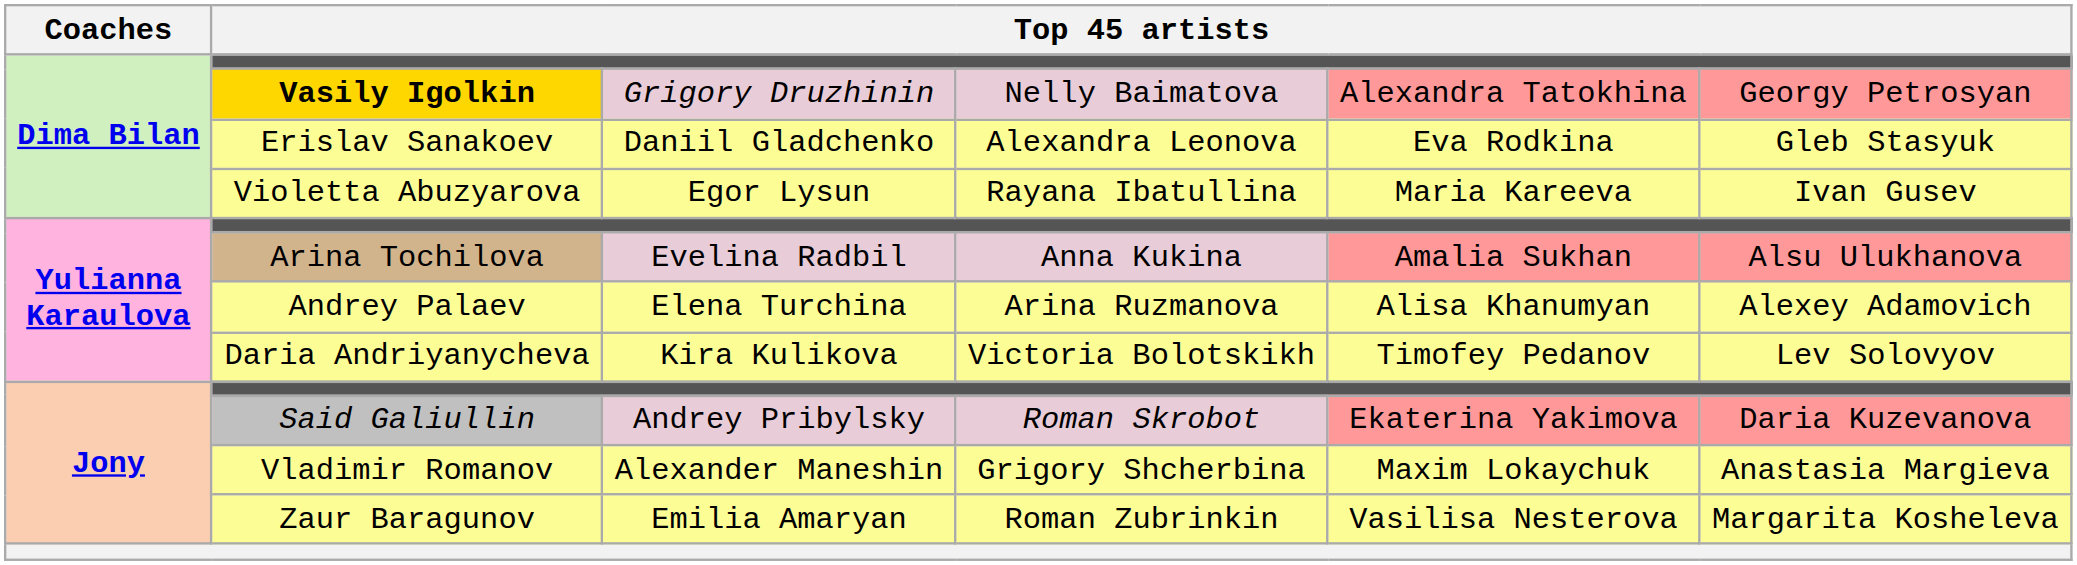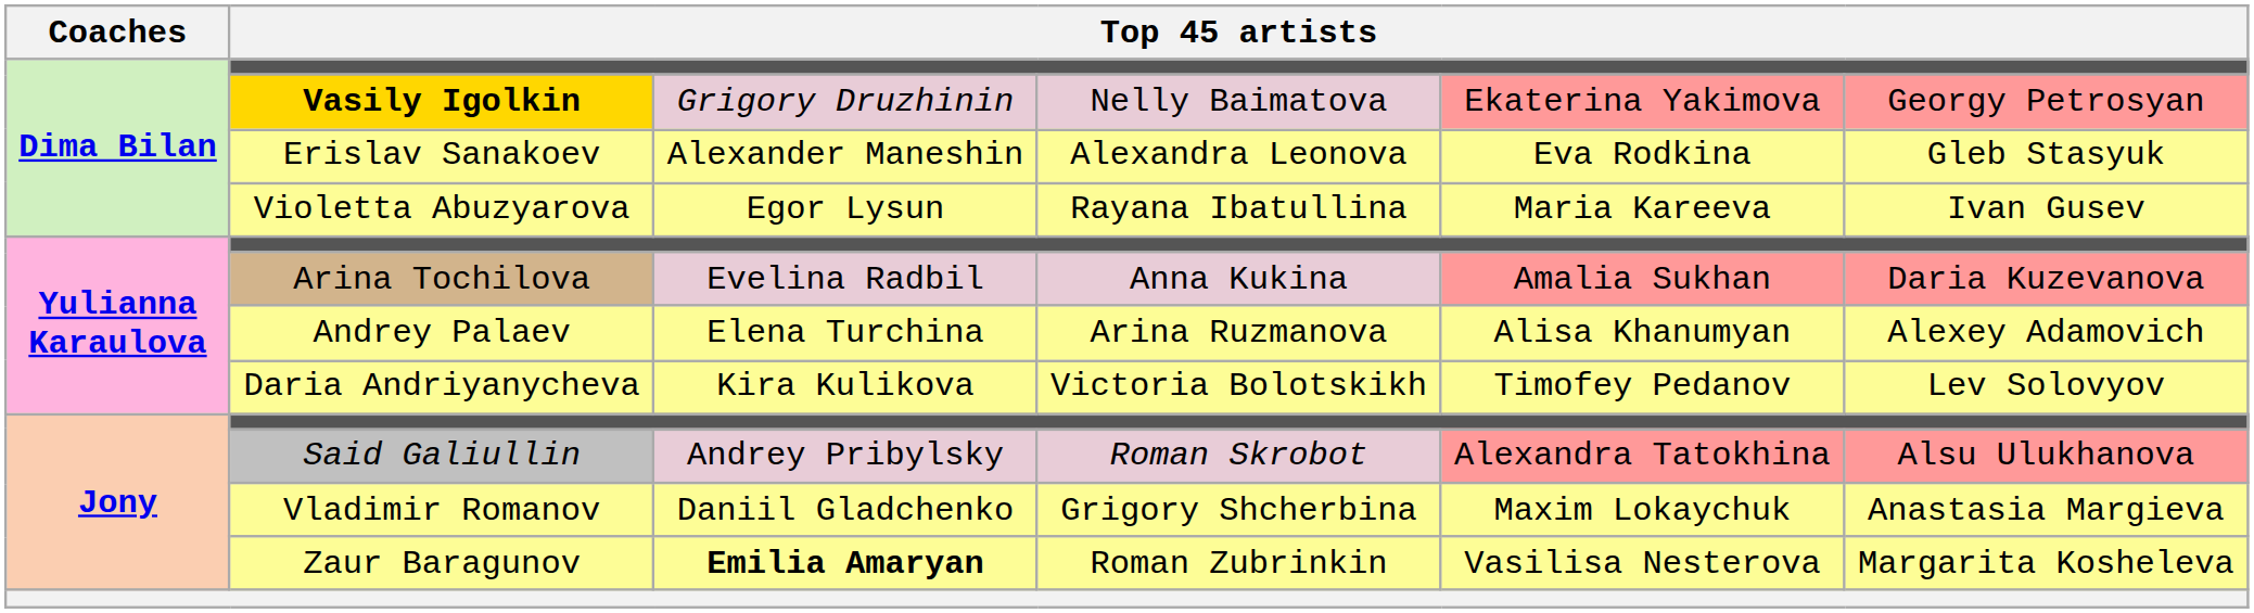 <table class="wikitable" style="text-align:center; width:100%;">
 <tr>
 <th scope="col" style="width:10%;">Coaches</th>
 <th colspan=5 scope="col" style="width:90%;">Top 45 artists</th>
 </tr>
 <tr>
 <th rowspan=4 style="background:#d0f0c0;"><a href='#'>Dima Bilan</a></th>
 <td colspan=5 style="background:#555555"></td>
 </tr>
 <tr>
 <td style="background:gold"><strong>Vasily Igolkin</strong></td>
 <td style="background:#E8CCD7"><em>Grigory Druzhinin</em></td>
 <td style="background:#E8CCD7">Nelly Baimatova</td>
-<td style="background:#FF9999">Alexandra Tatokhina</td>
+<td style="background:#FF9999">Ekaterina Yakimova</td>
 <td style="background:#FF9999">Georgy Petrosyan</td>
 </tr>
 <tr>
 <td style="background:#FDFD96">Erislav Sanakoev</td>
-<td style="background:#FDFD96">Daniil Gladchenko</td>
+<td style="background:#FDFD96">Alexander Maneshin</td>
 <td style="background:#FDFD96">Alexandra Leonova</td>
 <td style="background:#FDFD96">Eva Rodkina</td>
 <td style="background:#FDFD96">Gleb Stasyuk</td>
 </tr>
 <tr>
 <td style="background:#FDFD96">Violetta Abuzyarova</td>
 <td style="background:#FDFD96">Egor Lysun</td>
 <td style="background:#FDFD96">Rayana Ibatullina</td>
 <td style="background:#FDFD96">Maria Kareeva</td>
 <td style="background:#FDFD96">Ivan Gusev</td>
 </tr>
 <tr>
 <th rowspan=4 style="background:#ffb3de"><a href='#'>Yulianna Karaulova</a></th>
 <td colspan=5 style="background:#555;"></td>
 </tr>
 <tr>
 <td style="background:tan">Arina Tochilova</td>
 <td style="background:#E8CCD7">Evelina Radbil</td>
 <td style="background:#E8CCD7">Anna Kukina</td>
 <td style="background:#FF9999">Amalia Sukhan</td>
-<td style="background:#FF9999">Alsu Ulukhanova</td>
+<td style="background:#FF9999">Daria Kuzevanova</td>
 </tr>
 <tr>
 <td style="background:#FDFD96">Andrey Palaev</td>
 <td style="background:#FDFD96">Elena Turchina</td>
 <td style="background:#FDFD96">Arina Ruzmanova</td>
 <td style="background:#FDFD96">Alisa Khanumyan</td>
 <td style="background:#FDFD96">Alexey Adamovich</td>
 </tr>
 <tr>
 <td style="background:#FDFD96">Daria Andriyanycheva</td>
 <td style="background:#FDFD96">Kira Kulikova</td>
 <td style="background:#FDFD96">Victoria Bolotskikh</td>
 <td style="background:#FDFD96">Timofey Pedanov</td>
 <td style="background:#FDFD96">Lev Solovyov</td>
 </tr>
 <tr>
 <th rowspan=4 style="background:#fbceb1;"><a href='#'>Jony</a></th>
 <td colspan=5 style="background:#555;"></td>
 </tr>
 <tr>
 <td style="background:silver"><em>Said Galiullin</em></td>
 <td style="background:#E8CCD7">Andrey Pribylsky</td>
 <td style="background:#E8CCD7"><em>Roman Skrobot</em></td>
-<td style="background:#FF9999">Ekaterina Yakimova</td>
-<td style="background:#FF9999">Daria Kuzevanova</td>
+<td style="background:#FF9999">Alexandra Tatokhina</td>
+<td style="background:#FF9999">Alsu Ulukhanova</td>
 </tr>
 <tr>
 <td style="background:#FDFD96">Vladimir Romanov</td>
-<td style="background:#FDFD96">Alexander Maneshin</td>
+<td style="background:#FDFD96">Daniil Gladchenko</td>
 <td style="background:#FDFD96">Grigory Shcherbina</td>
 <td style="background:#FDFD96">Maxim Lokaychuk</td>
 <td style="background:#FDFD96">Anastasia Margieva</td>
 </tr>
 <tr>
 <td style="background:#FDFD96">Zaur Baragunov</td>
-<td style="background:#FDFD96">Emilia Amaryan</td>
+<td style="background:#FDFD96"><strong>Emilia Amaryan</strong></td>
 <td style="background:#FDFD96">Roman Zubrinkin</td>
 <td style="background:#FDFD96">Vasilisa Nesterova</td>
 <td style="background:#FDFD96">Margarita Kosheleva</td>
 </tr>
 <tr>
 <th colspan=6></th>
 </tr>
 </table>
